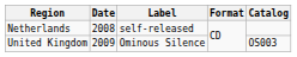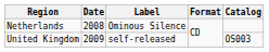 <table class="wikitable">
 <tr>
 <th>Region</th>
 <th>Date</th>
 <th>Label</th>
 <th>Format</th>
 <th>Catalog</th>
 </tr>
 <tr>
 <td>Netherlands</td>
 <td>2008</td>
-<td>self-released</td>
+<td>Ominous Silence</td>
 <td rowspan="2">CD</td>
 <td></td>
 </tr>
 <tr>
 <td>United Kingdom</td>
 <td>2009</td>
-<td>Ominous Silence</td>
+<td>self-released</td>
 <td>OS003</td>
 </tr>
 </table>
